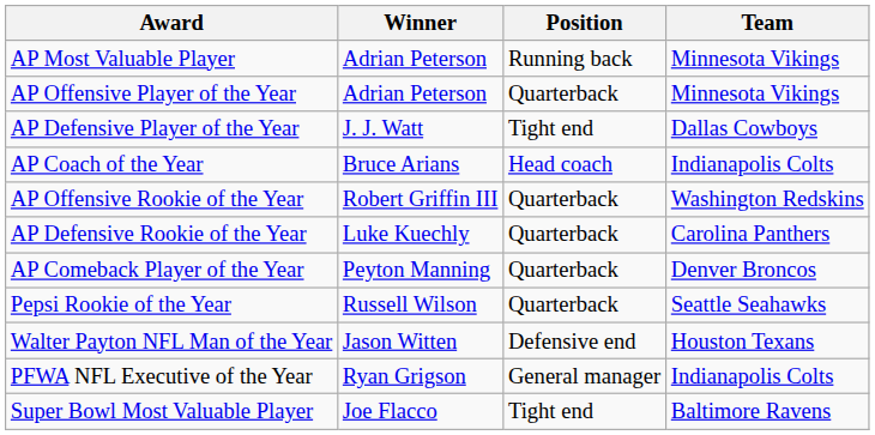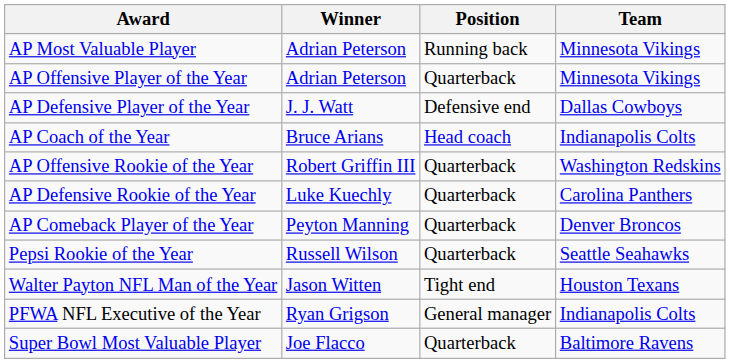 <table class="wikitable">
 <tr>
 <th>Award</th>
 <th>Winner</th>
 <th>Position</th>
 <th>Team</th>
 </tr>
 <tr>
 <td><a href='#'>AP Most Valuable Player</a></td>
 <td><a href='#'>Adrian Peterson</a></td>
 <td>Running back</td>
 <td><a href='#'>Minnesota Vikings</a></td>
 </tr>
 <tr>
 <td><a href='#'>AP Offensive Player of the Year</a></td>
 <td><a href='#'>Adrian Peterson</a></td>
 <td>Quarterback</td>
 <td><a href='#'>Minnesota Vikings</a></td>
 </tr>
 <tr>
 <td><a href='#'>AP Defensive Player of the Year</a></td>
 <td><a href='#'>J. J. Watt</a></td>
-<td>Tight end</td>
+<td>Defensive end</td>
 <td><a href='#'>Dallas Cowboys</a></td>
 </tr>
 <tr>
 <td><a href='#'>AP Coach of the Year</a></td>
 <td><a href='#'>Bruce Arians</a></td>
 <td><a href='#'>Head coach</a></td>
 <td><a href='#'>Indianapolis Colts</a></td>
 </tr>
 <tr>
 <td><a href='#'>AP Offensive Rookie of the Year</a></td>
 <td><a href='#'>Robert Griffin III</a></td>
 <td>Quarterback</td>
 <td><a href='#'>Washington Redskins</a></td>
 </tr>
 <tr>
 <td><a href='#'>AP Defensive Rookie of the Year</a></td>
 <td><a href='#'>Luke Kuechly</a></td>
 <td>Quarterback</td>
 <td><a href='#'>Carolina Panthers</a></td>
 </tr>
 <tr>
 <td><a href='#'>AP Comeback Player of the Year</a></td>
 <td><a href='#'>Peyton Manning</a></td>
 <td>Quarterback</td>
 <td><a href='#'>Denver Broncos</a></td>
 </tr>
 <tr>
 <td><a href='#'>Pepsi Rookie of the Year</a></td>
 <td><a href='#'>Russell Wilson</a></td>
 <td>Quarterback</td>
 <td><a href='#'>Seattle Seahawks</a></td>
 </tr>
 <tr>
 <td><a href='#'>Walter Payton NFL Man of the Year</a></td>
 <td><a href='#'>Jason Witten</a></td>
-<td>Defensive end</td>
+<td>Tight end</td>
 <td><a href='#'>Houston Texans</a></td>
 </tr>
 <tr>
 <td><a href='#'>PFWA</a> NFL Executive of the Year</td>
 <td><a href='#'>Ryan Grigson</a></td>
 <td>General manager</td>
 <td><a href='#'>Indianapolis Colts</a></td>
 </tr>
 <tr>
 <td><a href='#'>Super Bowl Most Valuable Player</a></td>
 <td><a href='#'>Joe Flacco</a></td>
-<td>Tight end</td>
+<td>Quarterback</td>
 <td><a href='#'>Baltimore Ravens</a></td>
 </tr>
 </table>
